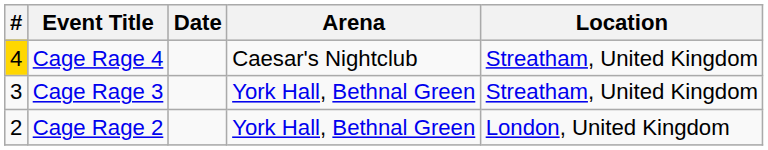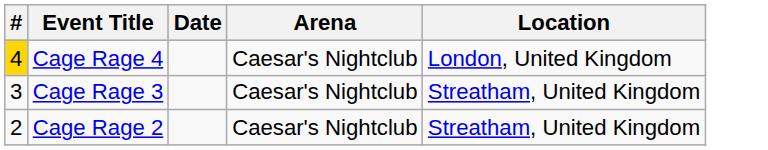 <table class="sortable wikitable succession-box" style="font-size:90%;">
 <tr>
 <th scope="col">#</th>
 <th scope="col">Event Title</th>
 <th scope="col">Date</th>
 <th scope="col">Arena</th>
 <th scope="col">Location</th>
 </tr>
 <tr>
 <td align=center style="background: gold;">4</td>
 <td><a href='#'>Cage Rage 4</a></td>
 <td></td>
 <td>Caesar's Nightclub</td>
-<td><a href='#'>Streatham</a>, United Kingdom</td>
+<td><a href='#'>London</a>, United Kingdom</td>
 </tr>
 <tr>
 <td align=center>3</td>
 <td><a href='#'>Cage Rage 3</a></td>
 <td></td>
-<td><a href='#'>York Hall</a>, <a href='#'>Bethnal Green</a></td>
+<td>Caesar's Nightclub</td>
 <td><a href='#'>Streatham</a>, United Kingdom</td>
 </tr>
 <tr>
 <td align=center>2</td>
 <td><a href='#'>Cage Rage 2</a></td>
 <td></td>
-<td><a href='#'>York Hall</a>, <a href='#'>Bethnal Green</a></td>
-<td><a href='#'>London</a>, United Kingdom</td>
+<td>Caesar's Nightclub</td>
+<td><a href='#'>Streatham</a>, United Kingdom</td>
 </tr>
 </table>
